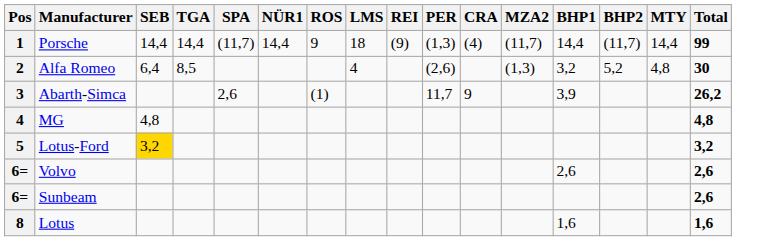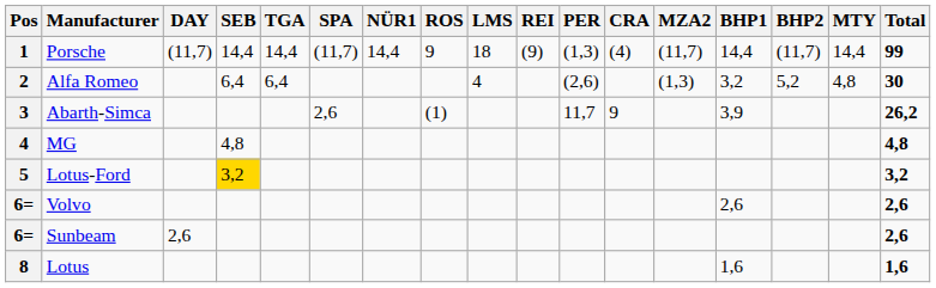 <table class="wikitable" style="font-size: 90%;">
 <tr>
 <th>Pos</th>
 <th>Manufacturer</th>
+<th> DAY</th>
 <th> SEB</th>
 <th> TGA</th>
 <th> SPA</th>
 <th> NÜR1</th>
 <th> ROS</th>
 <th> LMS</th>
 <th> REI</th>
 <th> PER</th>
 <th> CRA</th>
 <th> MZA2</th>
 <th> BHP1</th>
 <th> BHP2</th>
 <th> MTY</th>
 <th>Total</th>
 </tr>
 <tr>
 <th>1</th>
 <td><a href='#'>Porsche</a></td>
+<td>(11,7)</td>
 <td>14,4</td>
 <td>14,4</td>
 <td>(11,7)</td>
 <td>14,4</td>
 <td>9</td>
 <td>18</td>
 <td>(9)</td>
 <td>(1,3)</td>
 <td>(4)</td>
 <td>(11,7)</td>
 <td>14,4</td>
 <td>(11,7)</td>
 <td>14,4</td>
 <td><strong>99</strong></td>
 </tr>
 <tr>
 <th>2</th>
 <td><a href='#'>Alfa Romeo</a></td>
+<td></td>
 <td>6,4</td>
-<td>8,5</td>
+<td>6,4</td>
 <td></td>
 <td></td>
 <td></td>
 <td>4</td>
 <td></td>
 <td>(2,6)</td>
 <td></td>
 <td>(1,3)</td>
 <td>3,2</td>
 <td>5,2</td>
 <td>4,8</td>
 <td><strong>30</strong></td>
 </tr>
 <tr>
 <th>3</th>
 <td><a href='#'>Abarth</a>-<a href='#'>Simca</a></td>
 <td></td>
 <td></td>
+<td></td>
 <td>2,6</td>
 <td></td>
 <td>(1)</td>
 <td></td>
 <td></td>
 <td>11,7</td>
 <td>9</td>
 <td></td>
 <td>3,9</td>
 <td></td>
 <td></td>
 <td><strong>26,2</strong></td>
 </tr>
 <tr>
 <th>4</th>
 <td><a href='#'>MG</a></td>
+<td></td>
 <td>4,8</td>
 <td></td>
 <td></td>
 <td></td>
 <td></td>
 <td></td>
 <td></td>
 <td></td>
 <td></td>
 <td></td>
 <td></td>
 <td></td>
 <td></td>
 <td><strong>4,8</strong></td>
 </tr>
 <tr>
 <th>5</th>
 <td><a href='#'>Lotus</a>-<a href='#'>Ford</a></td>
+<td></td>
 <td style="background: gold;">3,2</td>
 <td></td>
 <td></td>
 <td></td>
 <td></td>
 <td></td>
 <td></td>
 <td></td>
 <td></td>
 <td></td>
 <td></td>
 <td></td>
 <td></td>
 <td><strong>3,2</strong></td>
 </tr>
 <tr>
 <th>6=</th>
 <td><a href='#'>Volvo</a></td>
 <td></td>
 <td></td>
 <td></td>
 <td></td>
 <td></td>
 <td></td>
 <td></td>
 <td></td>
 <td></td>
 <td></td>
+<td></td>
 <td>2,6</td>
 <td></td>
 <td></td>
 <td><strong>2,6</strong></td>
 </tr>
 <tr>
 <th>6=</th>
 <td><a href='#'>Sunbeam</a></td>
+<td>2,6</td>
 <td></td>
 <td></td>
 <td></td>
 <td></td>
 <td></td>
 <td></td>
 <td></td>
 <td></td>
 <td></td>
 <td></td>
 <td></td>
 <td></td>
 <td></td>
 <td><strong>2,6</strong></td>
 </tr>
 <tr>
 <th>8</th>
 <td><a href='#'>Lotus</a></td>
 <td></td>
 <td></td>
 <td></td>
 <td></td>
 <td></td>
 <td></td>
 <td></td>
 <td></td>
 <td></td>
 <td></td>
+<td></td>
 <td>1,6</td>
 <td></td>
 <td></td>
 <td><strong>1,6</strong></td>
 </tr>
 </table>
